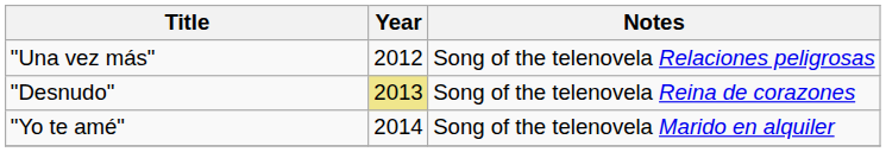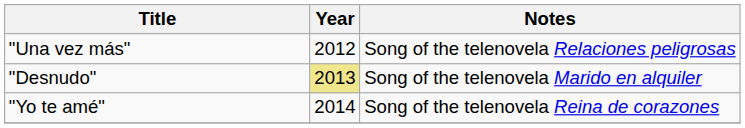 <table class="wikitable">
 <tr>
 <th scope="col" style="width:16em;">Title</th>
 <th>Year</th>
 <th>Notes</th>
 </tr>
 <tr>
 <td scope="row">"Una vez más"</td>
 <td rowspan="1">2012</td>
 <td>Song of the telenovela <em><a href='#'>Relaciones peligrosas</a></em></td>
 </tr>
 <tr>
 <td scope="row">"Desnudo"</td>
 <td rowspan="1" style="background: khaki;">2013</td>
-<td>Song of the telenovela <em><a href='#'>Reina de corazones</a></em></td>
+<td>Song of the telenovela <em><a href='#'>Marido en alquiler</a></em></td>
 </tr>
 <tr>
 <td scope="row">"Yo te amé"</td>
 <td rowspan="1">2014</td>
-<td>Song of the telenovela <em><a href='#'>Marido en alquiler</a></em></td>
+<td>Song of the telenovela <em><a href='#'>Reina de corazones</a></em></td>
 </tr>
 <tr>
 </tr>
 </table>
